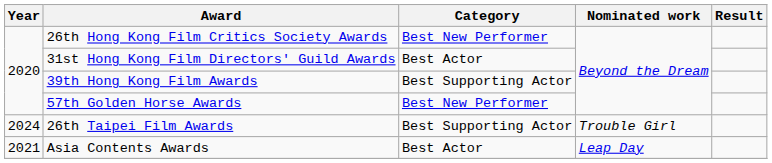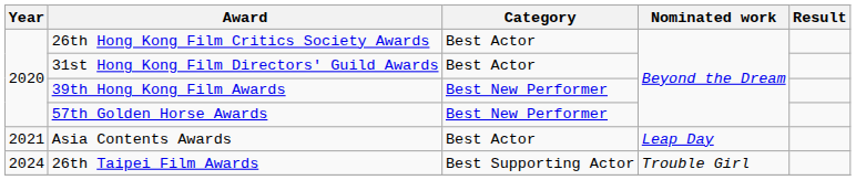 <table class="wikitable sortable">
 <tr>
 <th>Year</th>
 <th>Award</th>
 <th>Category</th>
 <th>Nominated work</th>
 <th>Result</th>
 </tr>
 <tr>
 <td rowspan=4>2020</td>
 <td>26th <a href='#'>Hong Kong Film Critics Society Awards</a></td>
-<td><a href='#'>Best New Performer</a></td>
+<td>Best Actor</td>
 <td rowspan=4><em><a href='#'>Beyond the Dream</a></em></td>
 <td></td>
 </tr>
 <tr>
 <td>31st <a href='#'>Hong Kong Film Directors' Guild Awards</a></td>
 <td>Best Actor</td>
 <td></td>
 </tr>
 <tr>
 <td><a href='#'>39th Hong Kong Film Awards</a></td>
-<td>Best Supporting Actor</td>
+<td><a href='#'>Best New Performer</a></td>
 <td></td>
 </tr>
 <tr>
 <td><a href='#'>57th Golden Horse Awards</a></td>
 <td><a href='#'>Best New Performer</a></td>
+<td></td>
+</tr>
+<tr>
+<td>2021</td>
+<td>Asia Contents Awards</td>
+<td>Best Actor</td>
+<td><em><a href='#'>Leap Day</a></em></td>
 <td></td>
 </tr>
 <tr>
 <td>2024</td>
 <td>26th <a href='#'>Taipei Film Awards</a></td>
 <td>Best Supporting Actor</td>
 <td rowspan=1><em>Trouble Girl</em></td>
 <td></td>
 </tr>
 <tr>
-<td>2021</td>
-<td>Asia Contents Awards</td>
-<td>Best Actor</td>
-<td><em><a href='#'>Leap Day</a></em></td>
-<td></td>
-</tr>
-<tr>
 </tr>
 </table>
